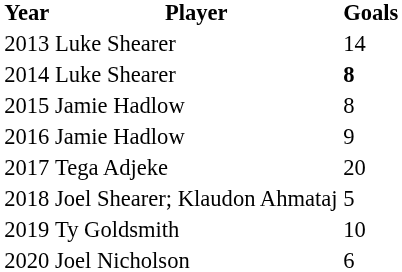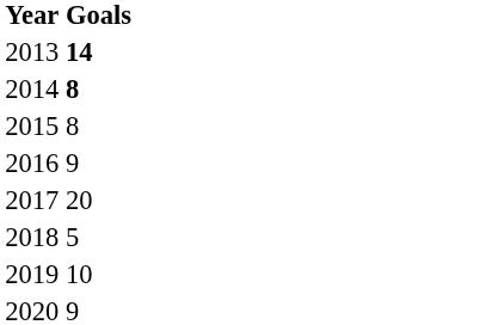 <table>
 <tr>
 <th>Year</th>
-<th>Player</th>
 <th>Goals</th>
 </tr>
 <tr>
 <td>2013</td>
-<td>Luke Shearer</td>
-<td>14</td>
+<td><strong>14</strong></td>
 </tr>
 <tr>
 <td>2014</td>
-<td>Luke Shearer</td>
 <td><strong>8</strong></td>
 </tr>
 <tr>
 <td>2015</td>
-<td>Jamie Hadlow</td>
 <td>8</td>
 </tr>
 <tr>
 <td>2016</td>
-<td>Jamie Hadlow</td>
 <td>9</td>
 </tr>
 <tr>
 <td>2017</td>
-<td>Tega Adjeke</td>
 <td>20</td>
 </tr>
 <tr>
 <td>2018</td>
-<td>Joel Shearer; Klaudon Ahmataj</td>
 <td>5</td>
 </tr>
 <tr>
 <td>2019</td>
-<td>Ty Goldsmith</td>
 <td>10</td>
 </tr>
 <tr>
 <td>2020</td>
-<td>Joel Nicholson</td>
-<td>6</td>
+<td>9</td>
 </tr>
 </table>
